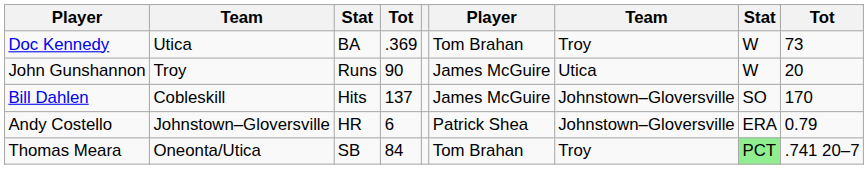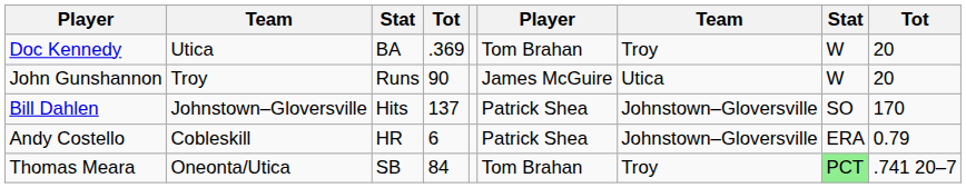 <table class="wikitable">
 <tr>
 <th>Player</th>
 <th>Team</th>
 <th>Stat</th>
 <th>Tot</th>
 <th></th>
 <th>Player</th>
 <th>Team</th>
 <th>Stat</th>
 <th>Tot</th>
 </tr>
 <tr>
 <td><a href='#'>Doc Kennedy</a></td>
 <td>Utica</td>
 <td>BA</td>
 <td>.369</td>
 <td></td>
 <td>Tom Brahan</td>
 <td>Troy</td>
 <td>W</td>
-<td>73</td>
+<td>20</td>
 </tr>
 <tr>
 <td>John Gunshannon</td>
 <td>Troy</td>
 <td>Runs</td>
 <td>90</td>
 <td></td>
 <td>James McGuire</td>
 <td>Utica</td>
 <td>W</td>
 <td>20</td>
 </tr>
 <tr>
 <td><a href='#'>Bill Dahlen</a></td>
-<td>Cobleskill</td>
+<td>Johnstown–Gloversville</td>
 <td>Hits</td>
 <td>137</td>
 <td></td>
-<td>James McGuire</td>
+<td>Patrick Shea</td>
 <td>Johnstown–Gloversville</td>
 <td>SO</td>
 <td>170</td>
 </tr>
 <tr>
 <td>Andy Costello</td>
-<td>Johnstown–Gloversville</td>
+<td>Cobleskill</td>
 <td>HR</td>
 <td>6</td>
 <td></td>
 <td>Patrick Shea</td>
 <td>Johnstown–Gloversville</td>
 <td>ERA</td>
 <td>0.79</td>
 </tr>
 <tr>
 <td>Thomas Meara</td>
 <td>Oneonta/Utica</td>
 <td>SB</td>
 <td>84</td>
 <td></td>
 <td>Tom Brahan</td>
 <td>Troy</td>
 <td style="background: lightgreen;">PCT</td>
 <td>.741 20–7</td>
 </tr>
 </table>
